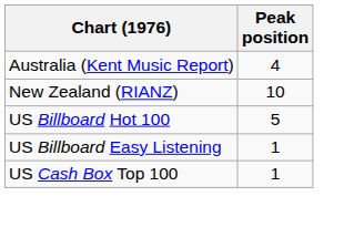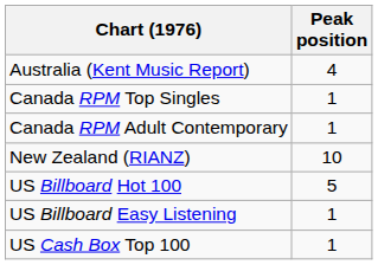 <table class="wikitable sortable">
 <tr>
 <th>Chart (1976)</th>
 <th>Peak<br>position</th>
 </tr>
 <tr>
 <td>Australia (<a href='#'>Kent Music Report</a>)</td>
 <td style="text-align:center;">4</td>
+</tr>
+<tr>
+<td>Canada <a href='#'><em>RPM</em></a> Top Singles</td>
+<td style="text-align:center;">1</td>
+</tr>
+<tr>
+<td>Canada <em><a href='#'>RPM</a></em> Adult Contemporary</td>
+<td style="text-align:center;">1</td>
 </tr>
 <tr>
 <td>New Zealand (<a href='#'>RIANZ</a>)</td>
 <td style="text-align:center;">10</td>
 </tr>
 <tr>
 <td>US <em><a href='#'>Billboard</a></em> <a href='#'>Hot 100</a></td>
 <td style="text-align:center;">5</td>
 </tr>
 <tr>
 <td>US <em>Billboard</em> <a href='#'>Easy Listening</a></td>
 <td style="text-align:center;">1</td>
 </tr>
 <tr>
 <td>US <em><a href='#'>Cash Box</a></em> Top 100</td>
 <td style="text-align:center;">1</td>
 </tr>
 </table>
